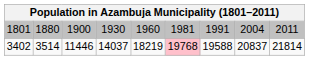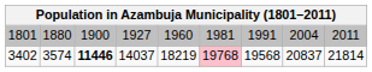 <table class="wikitable">
 <tr>
 <th colspan="9">Population in Azambuja Municipality (1801–2011)</th>
 </tr>
 <tr bgcolor="#C0C0C0">
 <td align="center">1801</td>
 <td align="center">1880</td>
 <td align="center">1900</td>
-<td align="center">1930</td>
+<td align="center">1927</td>
 <td align="center">1960</td>
 <td align="center">1981</td>
 <td align="center">1991</td>
 <td align="center">2004</td>
 <td align="center">2011</td>
 </tr>
 <tr>
 <td align="center">3402</td>
-<td align="center">3514</td>
-<td align="center">11446</td>
+<td align="center">3574</td>
+<td align="center"><strong>11446</strong></td>
 <td align="center">14037</td>
 <td align="center">18219</td>
 <td align="center" style="background: pink;">19768</td>
-<td align="center">19588</td>
+<td align="center">19568</td>
 <td align="center">20837</td>
 <td align="center">21814</td>
 </tr>
 </table>
